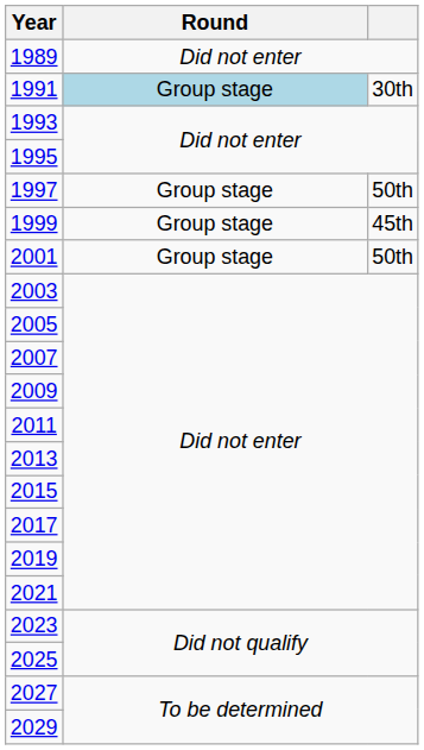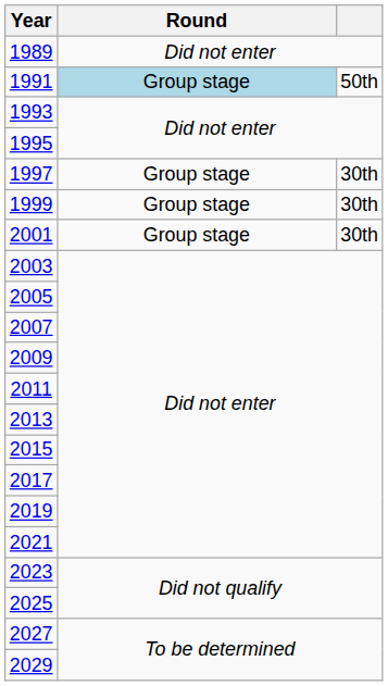 <table class="wikitable" style="text-align: center; font-size:90%">
 <tr>
 <th>Year</th>
 <th style="width:200px">Round</th>
 <th></th>
 </tr>
 <tr>
 <td><a href='#'>1989</a></td>
 <td colspan="2"><em>Did not enter</em></td>
 </tr>
 <tr>
 <td><a href='#'>1991</a></td>
 <td style="background: lightblue;">Group stage</td>
-<td>30th</td>
+<td>50th</td>
 </tr>
 <tr>
 <td><a href='#'>1993</a></td>
 <td colspan="2" rowspan="2"><em>Did not enter</em></td>
 </tr>
 <tr>
 <td><a href='#'>1995</a></td>
 </tr>
 <tr>
 <td><a href='#'>1997</a></td>
 <td>Group stage</td>
-<td>50th</td>
+<td>30th</td>
 </tr>
 <tr>
 <td><a href='#'>1999</a></td>
 <td>Group stage</td>
-<td>45th</td>
+<td>30th</td>
 </tr>
 <tr>
 <td><a href='#'>2001</a></td>
 <td>Group stage</td>
-<td>50th</td>
+<td>30th</td>
 </tr>
 <tr>
 <td><a href='#'>2003</a></td>
 <td colspan="2" rowspan="10"><em>Did not enter</em></td>
 </tr>
 <tr>
 <td><a href='#'>2005</a></td>
 </tr>
 <tr>
 <td><a href='#'>2007</a></td>
 </tr>
 <tr>
 <td><a href='#'>2009</a></td>
 </tr>
 <tr>
 <td><a href='#'>2011</a></td>
 </tr>
 <tr>
 <td><a href='#'>2013</a></td>
 </tr>
 <tr>
 <td><a href='#'>2015</a></td>
 </tr>
 <tr>
 <td><a href='#'>2017</a></td>
 </tr>
 <tr>
 <td><a href='#'>2019</a></td>
 </tr>
 <tr>
 <td><a href='#'>2021</a></td>
 </tr>
 <tr>
 <td><a href='#'>2023</a></td>
 <td colspan="2" rowspan="2"><em>Did not qualify</em></td>
 </tr>
 <tr>
 <td><a href='#'>2025</a></td>
 </tr>
 <tr>
 <td><a href='#'>2027</a></td>
 <td colspan="2" rowspan="2"><em>To be determined</em></td>
 </tr>
 <tr>
 <td><a href='#'>2029</a></td>
 </tr>
 </table>
